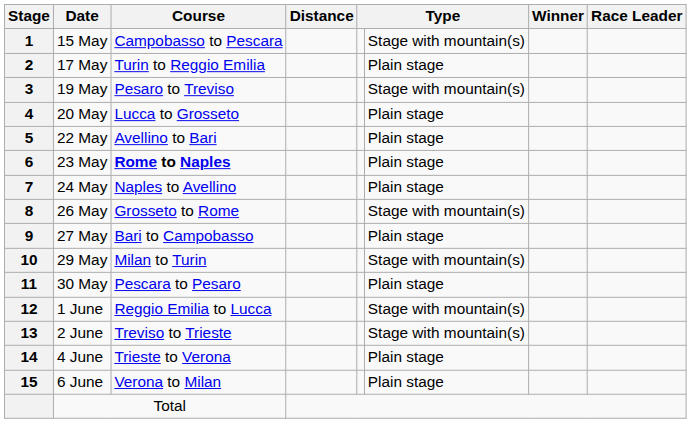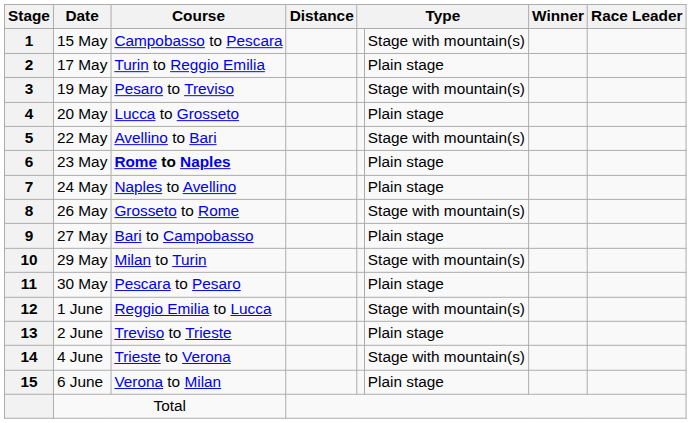 <table class="wikitable">
 <tr style="background:#efefef;">
 <th>Stage</th>
 <th>Date</th>
 <th>Course</th>
 <th>Distance</th>
 <th colspan="2">Type</th>
 <th>Winner</th>
 <th>Race Leader</th>
 </tr>
 <tr>
 <th style="text-align:center">1</th>
 <td>15 May</td>
 <td><a href='#'>Campobasso</a> to <a href='#'>Pescara</a></td>
 <td></td>
 <td style="text-align:center;"></td>
 <td>Stage with mountain(s)</td>
 <td></td>
 <td></td>
 </tr>
 <tr>
 <th style="text-align:center">2</th>
 <td>17 May</td>
 <td><a href='#'>Turin</a> to <a href='#'>Reggio Emilia</a></td>
 <td></td>
 <td style="text-align:center;"></td>
 <td>Plain stage</td>
 <td></td>
 <td></td>
 </tr>
 <tr>
 <th style="text-align:center">3</th>
 <td>19 May</td>
 <td><a href='#'>Pesaro</a> to <a href='#'>Treviso</a></td>
 <td></td>
 <td style="text-align:center;"></td>
 <td>Stage with mountain(s)</td>
 <td></td>
 <td></td>
 </tr>
 <tr>
 <th style="text-align:center">4</th>
 <td>20 May</td>
 <td><a href='#'>Lucca</a> to <a href='#'>Grosseto</a></td>
 <td></td>
 <td style="text-align:center;"></td>
 <td>Plain stage</td>
 <td></td>
 <td></td>
 </tr>
 <tr>
 <th style="text-align:center">5</th>
 <td>22 May</td>
 <td><a href='#'>Avellino</a> to <a href='#'>Bari</a></td>
 <td></td>
 <td style="text-align:center;"></td>
-<td>Plain stage</td>
+<td>Stage with mountain(s)</td>
 <td></td>
 <td></td>
 </tr>
 <tr>
 <th style="text-align:center">6</th>
 <td>23 May</td>
 <td><strong><a href='#'>Rome</a> to <a href='#'>Naples</a></strong></td>
 <td></td>
 <td style="text-align:center;"></td>
 <td>Plain stage</td>
 <td></td>
 <td></td>
 </tr>
 <tr>
 <th style="text-align:center">7</th>
 <td>24 May</td>
 <td><a href='#'>Naples</a> to <a href='#'>Avellino</a></td>
 <td></td>
 <td style="text-align:center;"></td>
 <td>Plain stage</td>
 <td></td>
 <td></td>
 </tr>
 <tr>
 <th style="text-align:center">8</th>
 <td>26 May</td>
 <td><a href='#'>Grosseto</a> to <a href='#'>Rome</a></td>
 <td></td>
 <td style="text-align:center;"></td>
 <td>Stage with mountain(s)</td>
 <td></td>
 <td></td>
 </tr>
 <tr>
 <th style="text-align:center">9</th>
 <td>27 May</td>
 <td><a href='#'>Bari</a> to <a href='#'>Campobasso</a></td>
 <td></td>
 <td style="text-align:center;"></td>
 <td>Plain stage</td>
 <td></td>
 <td></td>
 </tr>
 <tr>
 <th style="text-align:center">10</th>
 <td>29 May</td>
 <td><a href='#'>Milan</a> to <a href='#'>Turin</a></td>
 <td></td>
 <td style="text-align:center;"></td>
 <td>Stage with mountain(s)</td>
 <td></td>
 <td></td>
 </tr>
 <tr>
 <th style="text-align:center">11</th>
 <td>30 May</td>
 <td><a href='#'>Pescara</a> to <a href='#'>Pesaro</a></td>
 <td></td>
 <td style="text-align:center;"></td>
 <td>Plain stage</td>
 <td></td>
 <td></td>
 </tr>
 <tr>
 <th style="text-align:center">12</th>
 <td>1 June</td>
 <td><a href='#'>Reggio Emilia</a> to <a href='#'>Lucca</a></td>
 <td></td>
 <td style="text-align:center;"></td>
 <td>Stage with mountain(s)</td>
 <td></td>
 <td></td>
 </tr>
 <tr>
 <th style="text-align:center">13</th>
 <td>2 June</td>
 <td><a href='#'>Treviso</a> to <a href='#'>Trieste</a></td>
 <td></td>
 <td style="text-align:center;"></td>
-<td>Stage with mountain(s)</td>
+<td>Plain stage</td>
 <td></td>
 <td></td>
 </tr>
 <tr>
 <th style="text-align:center">14</th>
 <td>4 June</td>
 <td><a href='#'>Trieste</a> to <a href='#'>Verona</a></td>
 <td></td>
 <td style="text-align:center;"></td>
-<td>Plain stage</td>
+<td>Stage with mountain(s)</td>
 <td></td>
 <td></td>
 </tr>
 <tr>
 <th style="text-align:center">15</th>
 <td>6 June</td>
 <td><a href='#'>Verona</a> to <a href='#'>Milan</a></td>
 <td></td>
 <td style="text-align:center;"></td>
 <td>Plain stage</td>
 <td></td>
 <td></td>
 </tr>
 <tr>
 <th></th>
 <td colspan="2" style="text-align:center;">Total</td>
 <td colspan="5" style="text-align:center;"></td>
 </tr>
 </table>
